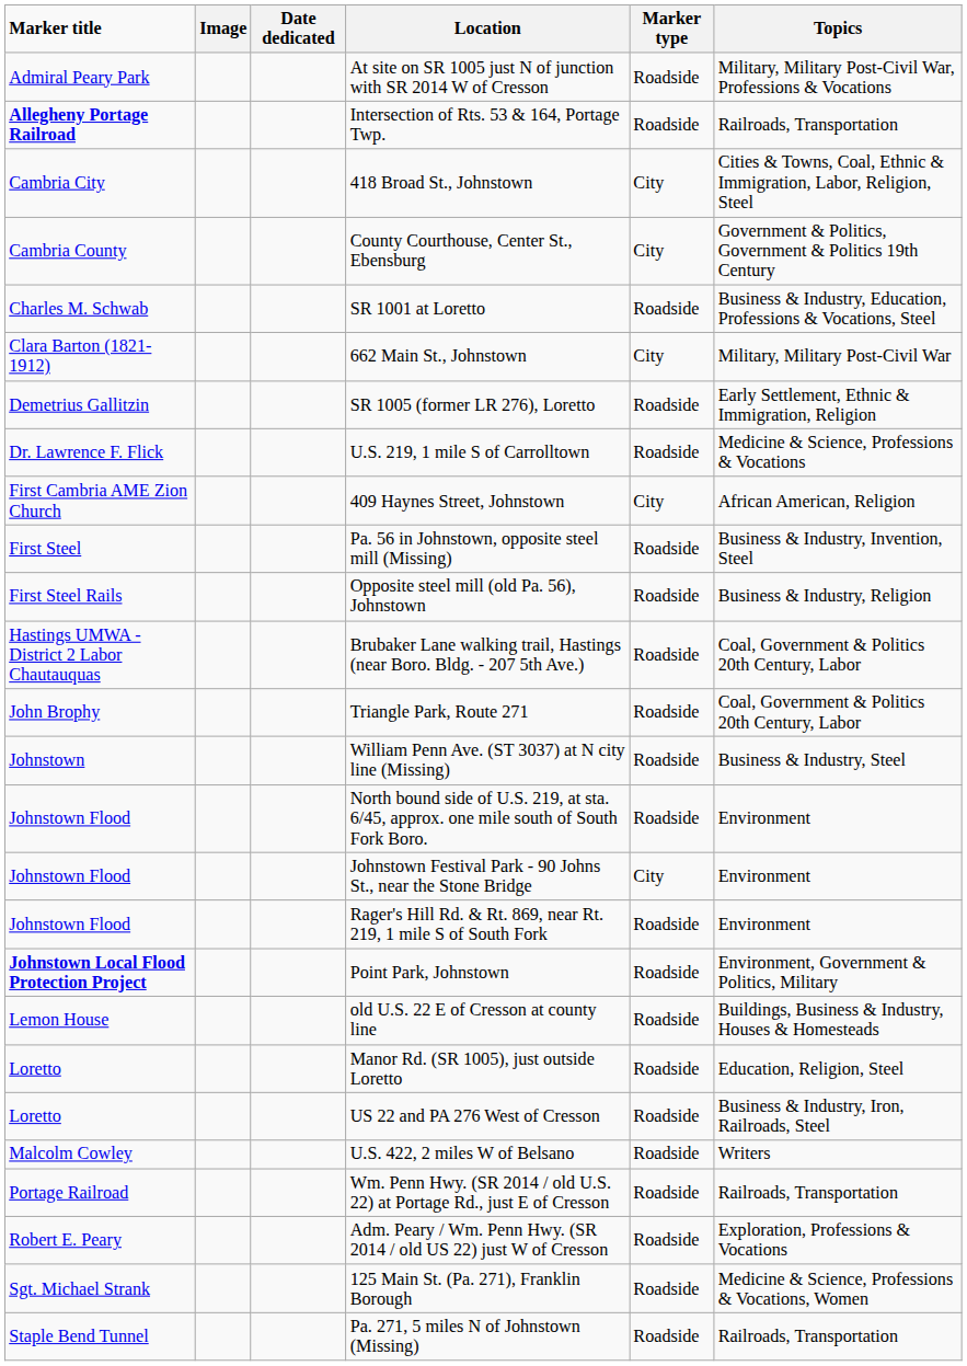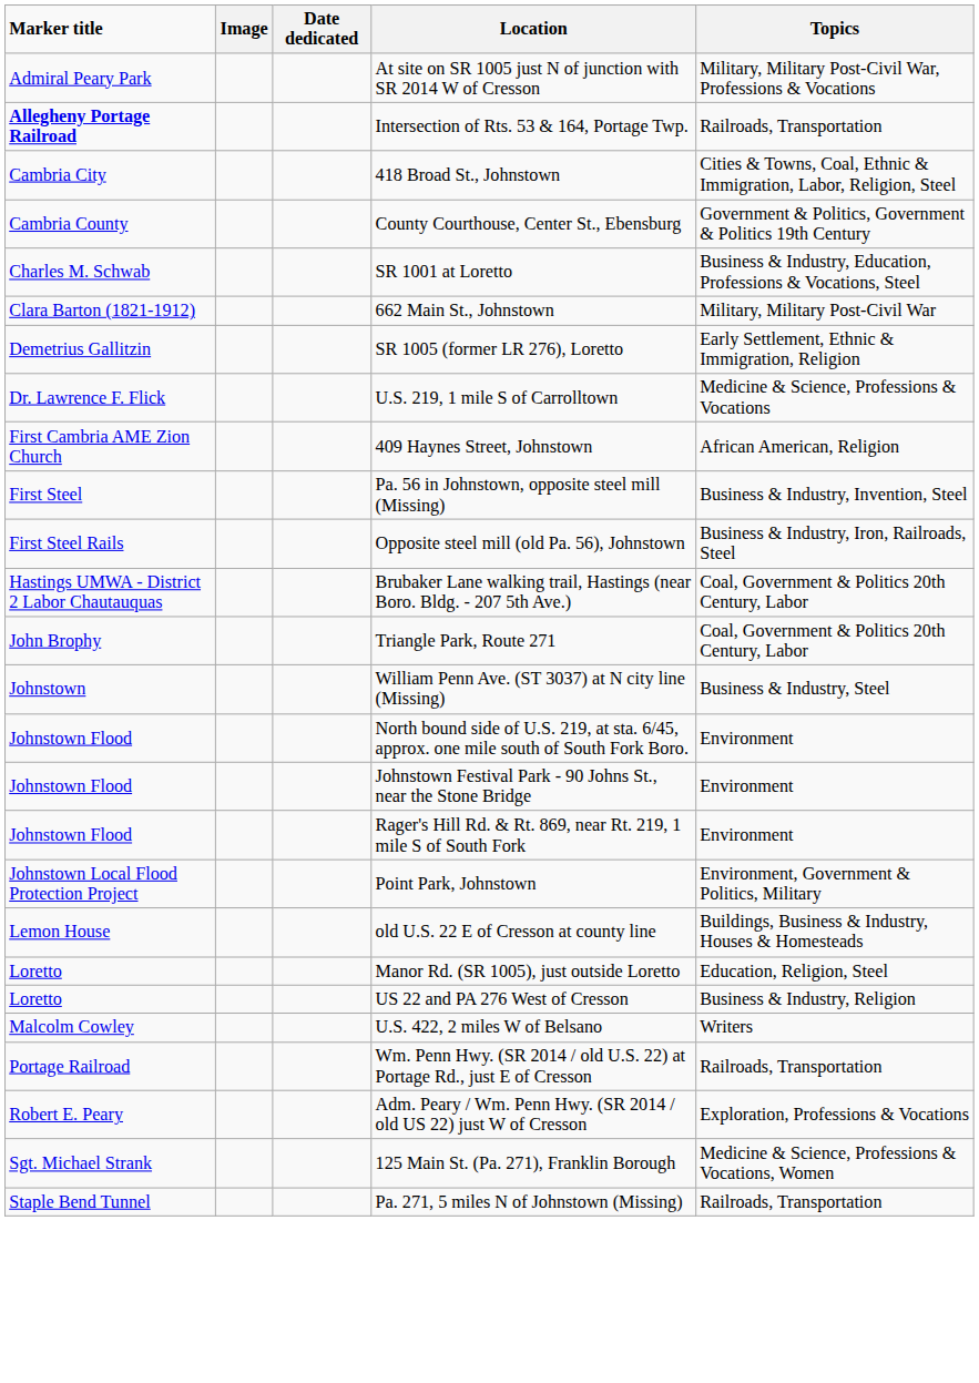 <table class="wikitable sortable" style="width:98%">
 <tr>
 <td><strong>Marker title</strong></td>
 <th class="unsortable"><strong>Image</strong></th>
 <th><strong>Date dedicated</strong></th>
 <th><strong>Location</strong></th>
-<th><strong>Marker type</strong></th>
 <th><strong>Topics</strong></th>
 </tr>
 <tr ->
 <td><a href='#'>Admiral Peary Park</a></td>
 <td></td>
 <td></td>
 <td>At site on SR 1005 just N of junction with SR 2014 W of Cresson<br><small></small></td>
-<td>Roadside</td>
 <td>Military, Military Post-Civil War, Professions & Vocations</td>
 </tr>
 <tr ->
 <td><strong><a href='#'>Allegheny Portage Railroad</a></strong></td>
 <td></td>
 <td></td>
 <td>Intersection of Rts. 53 & 164, Portage Twp.<br><small></small></td>
-<td>Roadside</td>
 <td>Railroads, Transportation</td>
 </tr>
 <tr ->
 <td><a href='#'>Cambria City</a></td>
 <td></td>
 <td></td>
 <td>418 Broad St., Johnstown<br><small></small></td>
-<td>City</td>
 <td>Cities & Towns, Coal, Ethnic & Immigration, Labor, Religion, Steel</td>
 </tr>
 <tr ->
 <td><a href='#'>Cambria County</a></td>
 <td></td>
 <td></td>
 <td>County Courthouse, Center St., Ebensburg<br><small></small></td>
-<td>City</td>
 <td>Government & Politics, Government & Politics 19th Century</td>
 </tr>
 <tr ->
 <td><a href='#'>Charles M. Schwab</a></td>
 <td></td>
 <td></td>
 <td>SR 1001 at Loretto<br><small></small></td>
-<td>Roadside</td>
 <td>Business & Industry, Education, Professions & Vocations, Steel</td>
 </tr>
 <tr ->
 <td><a href='#'>Clara Barton (1821-1912)</a></td>
 <td></td>
 <td></td>
 <td>662 Main St., Johnstown<br><small></small></td>
-<td>City</td>
 <td>Military, Military Post-Civil War</td>
 </tr>
 <tr ->
 <td><a href='#'>Demetrius Gallitzin</a></td>
 <td></td>
 <td></td>
 <td>SR 1005 (former LR 276), Loretto<br><small></small></td>
-<td>Roadside</td>
 <td>Early Settlement, Ethnic & Immigration, Religion</td>
 </tr>
 <tr ->
 <td><a href='#'>Dr. Lawrence F. Flick</a></td>
 <td></td>
 <td></td>
 <td>U.S. 219, 1 mile S of Carrolltown<br><small></small></td>
-<td>Roadside</td>
 <td>Medicine & Science, Professions & Vocations</td>
 </tr>
 <tr ->
 <td><a href='#'>First Cambria AME Zion Church</a></td>
 <td></td>
 <td></td>
 <td>409 Haynes Street, Johnstown<br><small></small></td>
-<td>City</td>
 <td>African American, Religion</td>
 </tr>
 <tr ->
 <td><a href='#'>First Steel</a></td>
 <td></td>
 <td></td>
 <td>Pa. 56 in Johnstown, opposite steel mill (Missing)<br><small></small></td>
-<td>Roadside</td>
 <td>Business & Industry, Invention, Steel</td>
 </tr>
 <tr ->
 <td><a href='#'>First Steel Rails</a></td>
 <td></td>
 <td></td>
 <td>Opposite steel mill (old Pa. 56), Johnstown<br><small></small></td>
-<td>Roadside</td>
-<td>Business & Industry, Religion</td>
+<td>Business & Industry, Iron, Railroads, Steel</td>
 </tr>
 <tr ->
 <td><a href='#'>Hastings UMWA - District 2 Labor Chautauquas</a></td>
 <td></td>
 <td></td>
 <td>Brubaker Lane walking trail, Hastings (near Boro. Bldg. - 207 5th Ave.)<br><small></small></td>
-<td>Roadside</td>
 <td>Coal, Government & Politics 20th Century, Labor</td>
 </tr>
 <tr ->
 <td><a href='#'>John Brophy</a></td>
 <td></td>
 <td></td>
 <td>Triangle Park, Route 271<br><small></small></td>
-<td>Roadside</td>
 <td>Coal, Government & Politics 20th Century, Labor</td>
 </tr>
 <tr ->
 <td><a href='#'>Johnstown</a></td>
 <td></td>
 <td></td>
 <td>William Penn Ave. (ST 3037) at N city line (Missing)<br><small></small></td>
-<td>Roadside</td>
 <td>Business & Industry, Steel</td>
 </tr>
 <tr ->
 <td><a href='#'>Johnstown Flood</a></td>
 <td></td>
 <td></td>
 <td>North bound side of U.S. 219, at sta. 6/45, approx. one mile south of South Fork Boro.<br><small></small></td>
-<td>Roadside</td>
 <td>Environment</td>
 </tr>
 <tr ->
 <td><a href='#'>Johnstown Flood</a></td>
 <td></td>
 <td></td>
 <td>Johnstown Festival Park - 90 Johns St., near the Stone Bridge<br><small></small></td>
-<td>City</td>
 <td>Environment</td>
 </tr>
 <tr ->
 <td><a href='#'>Johnstown Flood</a></td>
 <td></td>
 <td></td>
 <td>Rager's Hill Rd. & Rt. 869, near Rt. 219, 1 mile S of South Fork<br><small></small></td>
-<td>Roadside</td>
 <td>Environment</td>
 </tr>
 <tr ->
-<td><strong><a href='#'>Johnstown Local Flood Protection Project</a></strong></td>
+<td><a href='#'>Johnstown Local Flood Protection Project</a></td>
 <td></td>
 <td></td>
 <td>Point Park, Johnstown<br><small></small></td>
-<td>Roadside</td>
 <td>Environment, Government & Politics, Military</td>
 </tr>
 <tr ->
 <td><a href='#'>Lemon House</a></td>
 <td></td>
 <td></td>
 <td>old U.S. 22 E of Cresson at county line<br><small></small></td>
-<td>Roadside</td>
 <td>Buildings, Business & Industry, Houses & Homesteads</td>
 </tr>
 <tr ->
 <td><a href='#'>Loretto</a></td>
 <td></td>
 <td></td>
 <td>Manor Rd. (SR 1005), just outside Loretto<br><small></small></td>
-<td>Roadside</td>
 <td>Education, Religion, Steel</td>
 </tr>
 <tr ->
 <td><a href='#'>Loretto</a></td>
 <td></td>
 <td></td>
 <td>US 22 and PA 276 West of Cresson<br><small></small></td>
-<td>Roadside</td>
-<td>Business & Industry, Iron, Railroads, Steel</td>
+<td>Business & Industry, Religion</td>
 </tr>
 <tr ->
 <td><a href='#'>Malcolm Cowley</a></td>
 <td></td>
 <td></td>
 <td>U.S. 422, 2 miles W of Belsano<br><small></small></td>
-<td>Roadside</td>
 <td>Writers</td>
 </tr>
 <tr ->
 <td><a href='#'>Portage Railroad</a></td>
 <td></td>
 <td></td>
 <td>Wm. Penn Hwy. (SR 2014 / old U.S. 22) at Portage Rd., just E of Cresson<br><small></small></td>
-<td>Roadside</td>
 <td>Railroads, Transportation</td>
 </tr>
 <tr ->
 <td><a href='#'>Robert E. Peary</a></td>
 <td></td>
 <td></td>
 <td>Adm. Peary / Wm. Penn Hwy. (SR 2014 / old US 22) just W of Cresson<br><small></small></td>
-<td>Roadside</td>
 <td>Exploration, Professions & Vocations</td>
 </tr>
 <tr ->
 <td><a href='#'>Sgt. Michael Strank</a></td>
 <td></td>
 <td></td>
 <td>125 Main St. (Pa. 271), Franklin Borough<br><small></small></td>
-<td>Roadside</td>
 <td>Medicine & Science, Professions & Vocations, Women</td>
 </tr>
 <tr ->
 <td><a href='#'>Staple Bend Tunnel</a></td>
 <td></td>
 <td></td>
 <td>Pa. 271, 5 miles N of Johnstown (Missing)<br><small></small></td>
-<td>Roadside</td>
 <td>Railroads, Transportation</td>
 </tr>
 </table>
